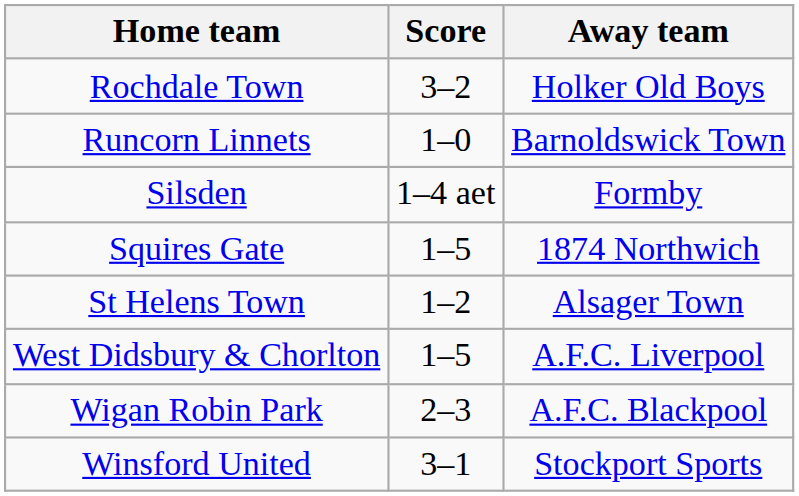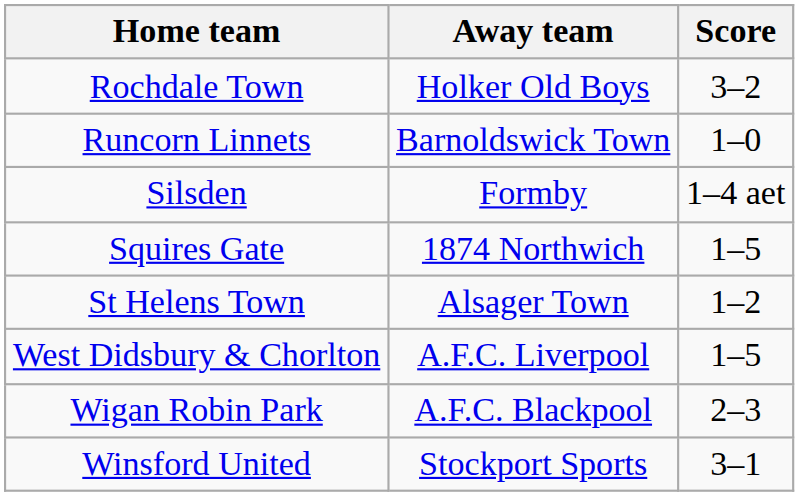 <table class="wikitable" style="text-align: center">
 <tr>
 <th>Home team</th>
+<th>Away team</th>
 <th>Score</th>
-<th>Away team</th>
 </tr>
 <tr>
 <td><a href='#'>Rochdale Town</a></td>
+<td><a href='#'>Holker Old Boys</a></td>
 <td>3–2</td>
-<td><a href='#'>Holker Old Boys</a></td>
 </tr>
 <tr>
 <td><a href='#'>Runcorn Linnets</a></td>
+<td><a href='#'>Barnoldswick Town</a></td>
 <td>1–0</td>
-<td><a href='#'>Barnoldswick Town</a></td>
 </tr>
 <tr>
 <td><a href='#'>Silsden</a></td>
+<td><a href='#'>Formby</a></td>
 <td>1–4 aet</td>
-<td><a href='#'>Formby</a></td>
 </tr>
 <tr>
 <td><a href='#'>Squires Gate</a></td>
+<td><a href='#'>1874 Northwich</a></td>
 <td>1–5</td>
-<td><a href='#'>1874 Northwich</a></td>
 </tr>
 <tr>
 <td><a href='#'>St Helens Town</a></td>
+<td><a href='#'>Alsager Town</a></td>
 <td>1–2</td>
-<td><a href='#'>Alsager Town</a></td>
 </tr>
 <tr>
 <td><a href='#'>West Didsbury & Chorlton</a></td>
+<td><a href='#'>A.F.C. Liverpool</a></td>
 <td>1–5</td>
-<td><a href='#'>A.F.C. Liverpool</a></td>
 </tr>
 <tr>
 <td><a href='#'>Wigan Robin Park</a></td>
+<td><a href='#'>A.F.C. Blackpool</a></td>
 <td>2–3</td>
-<td><a href='#'>A.F.C. Blackpool</a></td>
 </tr>
 <tr>
 <td><a href='#'>Winsford United</a></td>
+<td><a href='#'>Stockport Sports</a></td>
 <td>3–1</td>
-<td><a href='#'>Stockport Sports</a></td>
 </tr>
 </table>
